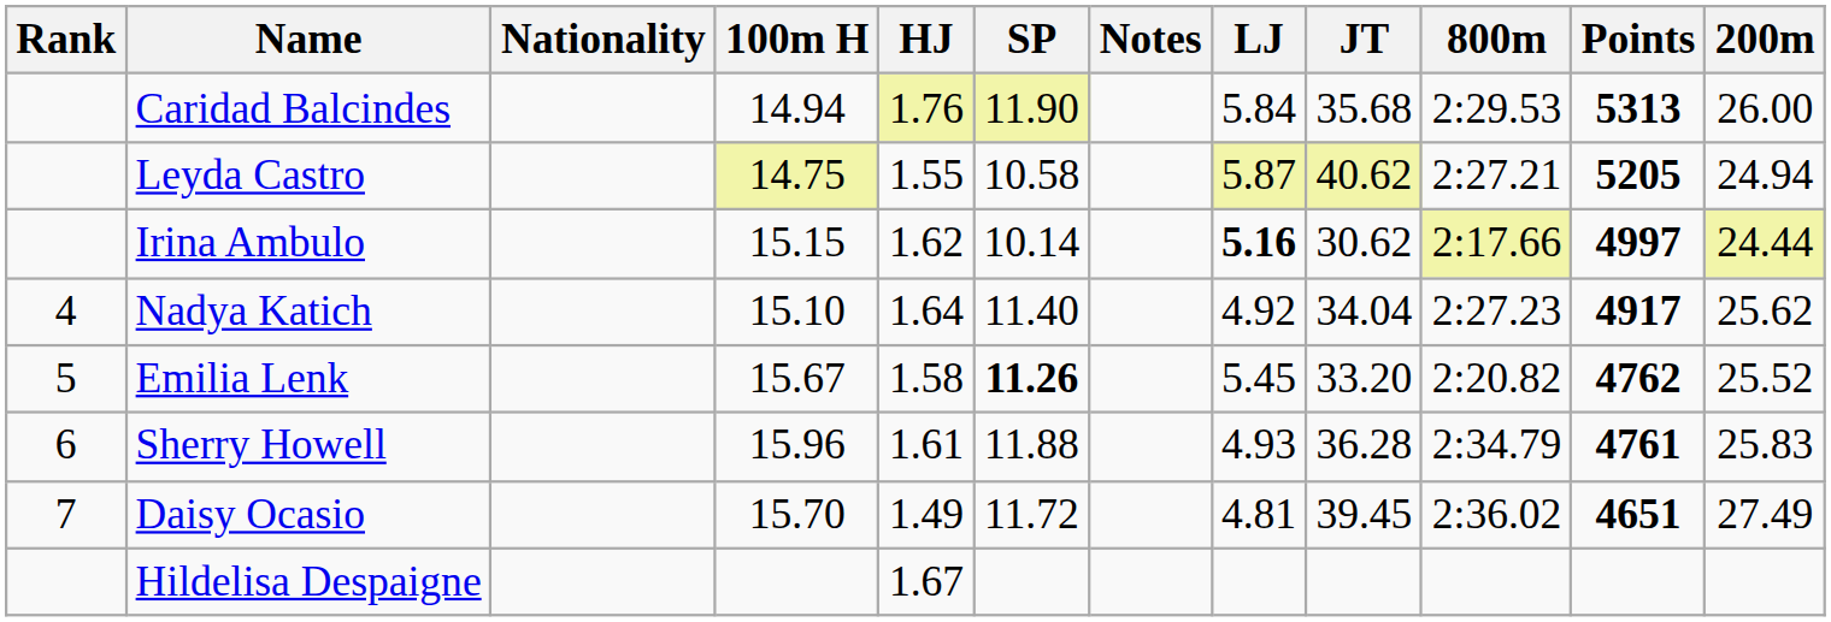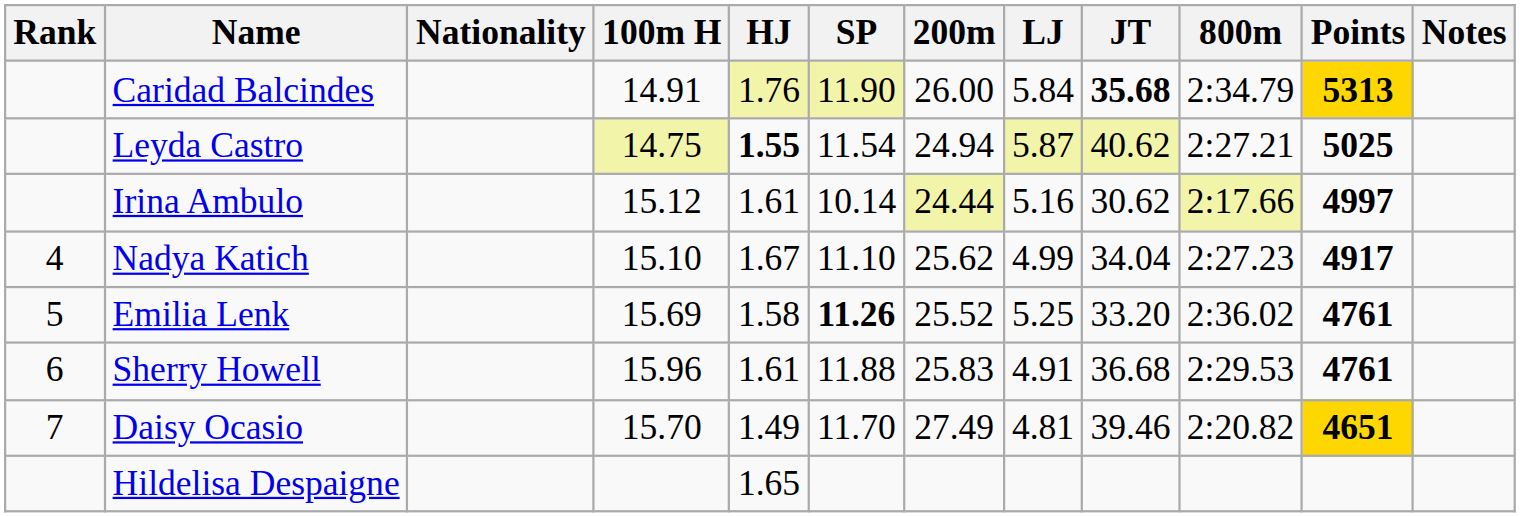 <table class="wikitable sortable" style="text-align:center">
 <tr>
 <th>Rank</th>
 <th>Name</th>
 <th>Nationality</th>
 <th>100m H</th>
 <th>HJ</th>
 <th>SP</th>
-<th>Notes</th>
+<th>200m</th>
 <th>LJ</th>
 <th>JT</th>
 <th>800m</th>
 <th>Points</th>
-<th>200m</th>
+<th>Notes</th>
 </tr>
 <tr>
 <td></td>
 <td align=left><a href='#'>Caridad Balcindes</a></td>
 <td align=left></td>
-<td>14.94</td>
+<td>14.91</td>
 <td bgcolor=#F2F5A9>1.76</td>
 <td bgcolor=#F2F5A9>11.90</td>
+<td>26.00</td>
+<td>5.84</td>
+<td><strong>35.68</strong></td>
+<td>2:34.79</td>
+<td style="background: gold;"><strong>5313</strong></td>
 <td></td>
-<td>5.84</td>
-<td>35.68</td>
-<td>2:29.53</td>
-<td><strong>5313</strong></td>
-<td>26.00</td>
 </tr>
 <tr>
 <td></td>
 <td align=left><a href='#'>Leyda Castro</a></td>
 <td align=left></td>
 <td bgcolor=#F2F5A9>14.75</td>
-<td>1.55</td>
-<td>10.58</td>
-<td></td>
+<td><strong>1.55</strong></td>
+<td>11.54</td>
+<td>24.94</td>
 <td bgcolor=#F2F5A9>5.87</td>
 <td bgcolor=#F2F5A9>40.62</td>
 <td>2:27.21</td>
-<td><strong>5205</strong></td>
-<td>24.94</td>
+<td><strong>5025</strong></td>
+<td></td>
 </tr>
 <tr>
 <td></td>
 <td align=left><a href='#'>Irina Ambulo</a></td>
 <td align=left></td>
-<td>15.15</td>
-<td>1.62</td>
+<td>15.12</td>
+<td>1.61</td>
 <td>10.14</td>
-<td></td>
-<td><strong>5.16</strong></td>
+<td bgcolor=#F2F5A9>24.44</td>
+<td>5.16</td>
 <td>30.62</td>
 <td bgcolor=#F2F5A9>2:17.66</td>
 <td><strong>4997</strong></td>
-<td bgcolor=#F2F5A9>24.44</td>
+<td></td>
 </tr>
 <tr>
 <td>4</td>
 <td align=left><a href='#'>Nadya Katich</a></td>
 <td align=left></td>
 <td>15.10</td>
-<td>1.64</td>
-<td>11.40</td>
-<td></td>
-<td>4.92</td>
+<td>1.67</td>
+<td>11.10</td>
+<td>25.62</td>
+<td>4.99</td>
 <td>34.04</td>
 <td>2:27.23</td>
 <td><strong>4917</strong></td>
-<td>25.62</td>
+<td></td>
 </tr>
 <tr>
 <td>5</td>
 <td align=left><a href='#'>Emilia Lenk</a></td>
 <td align=left></td>
-<td>15.67</td>
+<td>15.69</td>
 <td>1.58</td>
 <td><strong>11.26</strong></td>
+<td>25.52</td>
+<td>5.25</td>
+<td>33.20</td>
+<td>2:36.02</td>
+<td><strong>4761</strong></td>
 <td></td>
-<td>5.45</td>
-<td>33.20</td>
-<td>2:20.82</td>
-<td><strong>4762</strong></td>
-<td>25.52</td>
 </tr>
 <tr>
 <td>6</td>
 <td align=left><a href='#'>Sherry Howell</a></td>
 <td align=left></td>
 <td>15.96</td>
 <td>1.61</td>
 <td>11.88</td>
+<td>25.83</td>
+<td>4.91</td>
+<td>36.68</td>
+<td>2:29.53</td>
+<td><strong>4761</strong></td>
 <td></td>
-<td>4.93</td>
-<td>36.28</td>
-<td>2:34.79</td>
-<td><strong>4761</strong></td>
-<td>25.83</td>
 </tr>
 <tr>
 <td>7</td>
 <td align=left><a href='#'>Daisy Ocasio</a></td>
 <td align=left></td>
 <td>15.70</td>
 <td>1.49</td>
-<td>11.72</td>
+<td>11.70</td>
+<td>27.49</td>
+<td>4.81</td>
+<td>39.46</td>
+<td>2:20.82</td>
+<td style="background: gold;"><strong>4651</strong></td>
 <td></td>
-<td>4.81</td>
-<td>39.45</td>
-<td>2:36.02</td>
-<td><strong>4651</strong></td>
-<td>27.49</td>
 </tr>
 <tr>
 <td></td>
 <td align=left><a href='#'>Hildelisa Despaigne</a></td>
 <td align=left></td>
 <td></td>
-<td>1.67</td>
+<td>1.65</td>
 <td></td>
 <td></td>
 <td></td>
 <td></td>
 <td></td>
 <td></td>
 <td></td>
 </tr>
 </table>
